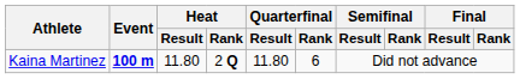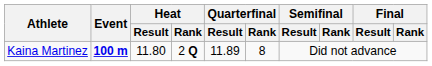 <table class="wikitable" style="font-size:90%">
 <tr>
 <th rowspan="2">Athlete</th>
 <th rowspan="2">Event</th>
 <th colspan="2">Heat</th>
 <th colspan="2">Quarterfinal</th>
 <th colspan="2">Semifinal</th>
 <th colspan="2">Final</th>
 </tr>
 <tr style="font-size:95%">
 <th>Result</th>
 <th>Rank</th>
 <th>Result</th>
 <th>Rank</th>
 <th>Result</th>
 <th>Rank</th>
 <th>Result</th>
 <th>Rank</th>
 </tr>
 <tr align="center">
 <td align="left"><a href='#'>Kaina Martinez</a></td>
 <td align="left"><strong><a href='#'>100 m</a></strong></td>
 <td>11.80</td>
 <td>2 <strong>Q</strong></td>
-<td>11.80</td>
-<td>6</td>
+<td>11.89</td>
+<td>8</td>
 <td colspan="4">Did not advance</td>
 </tr>
 </table>
